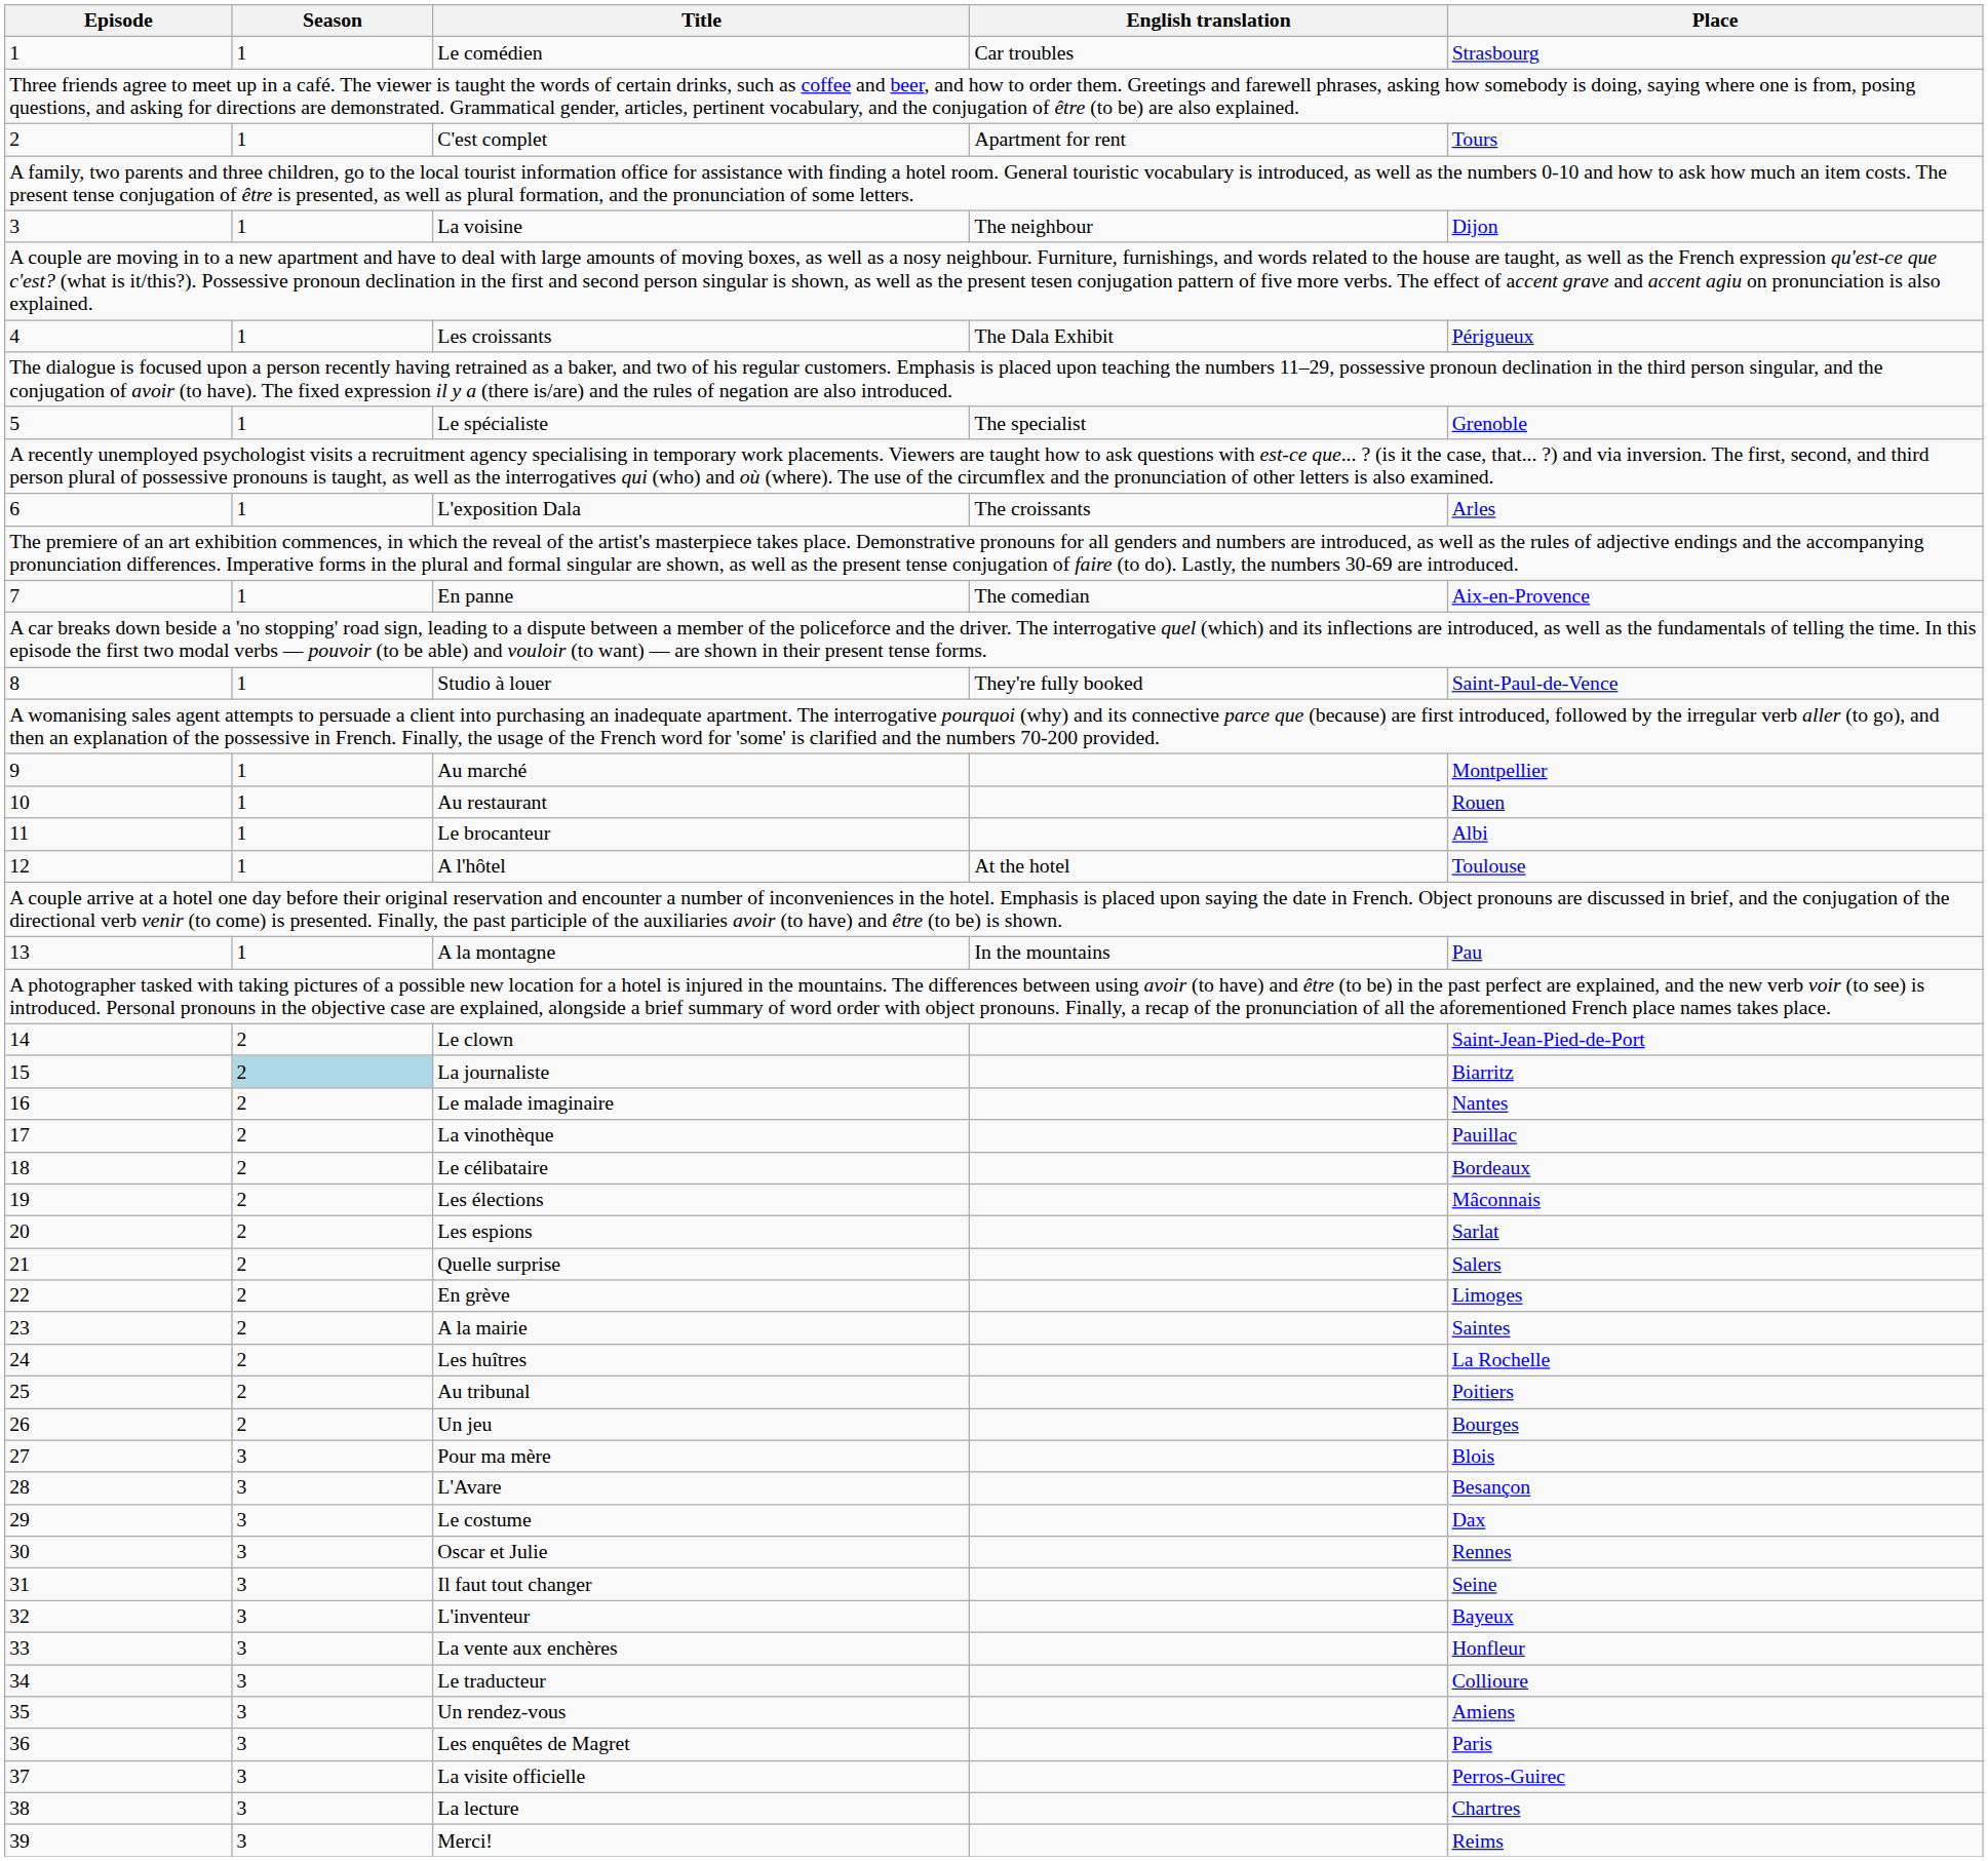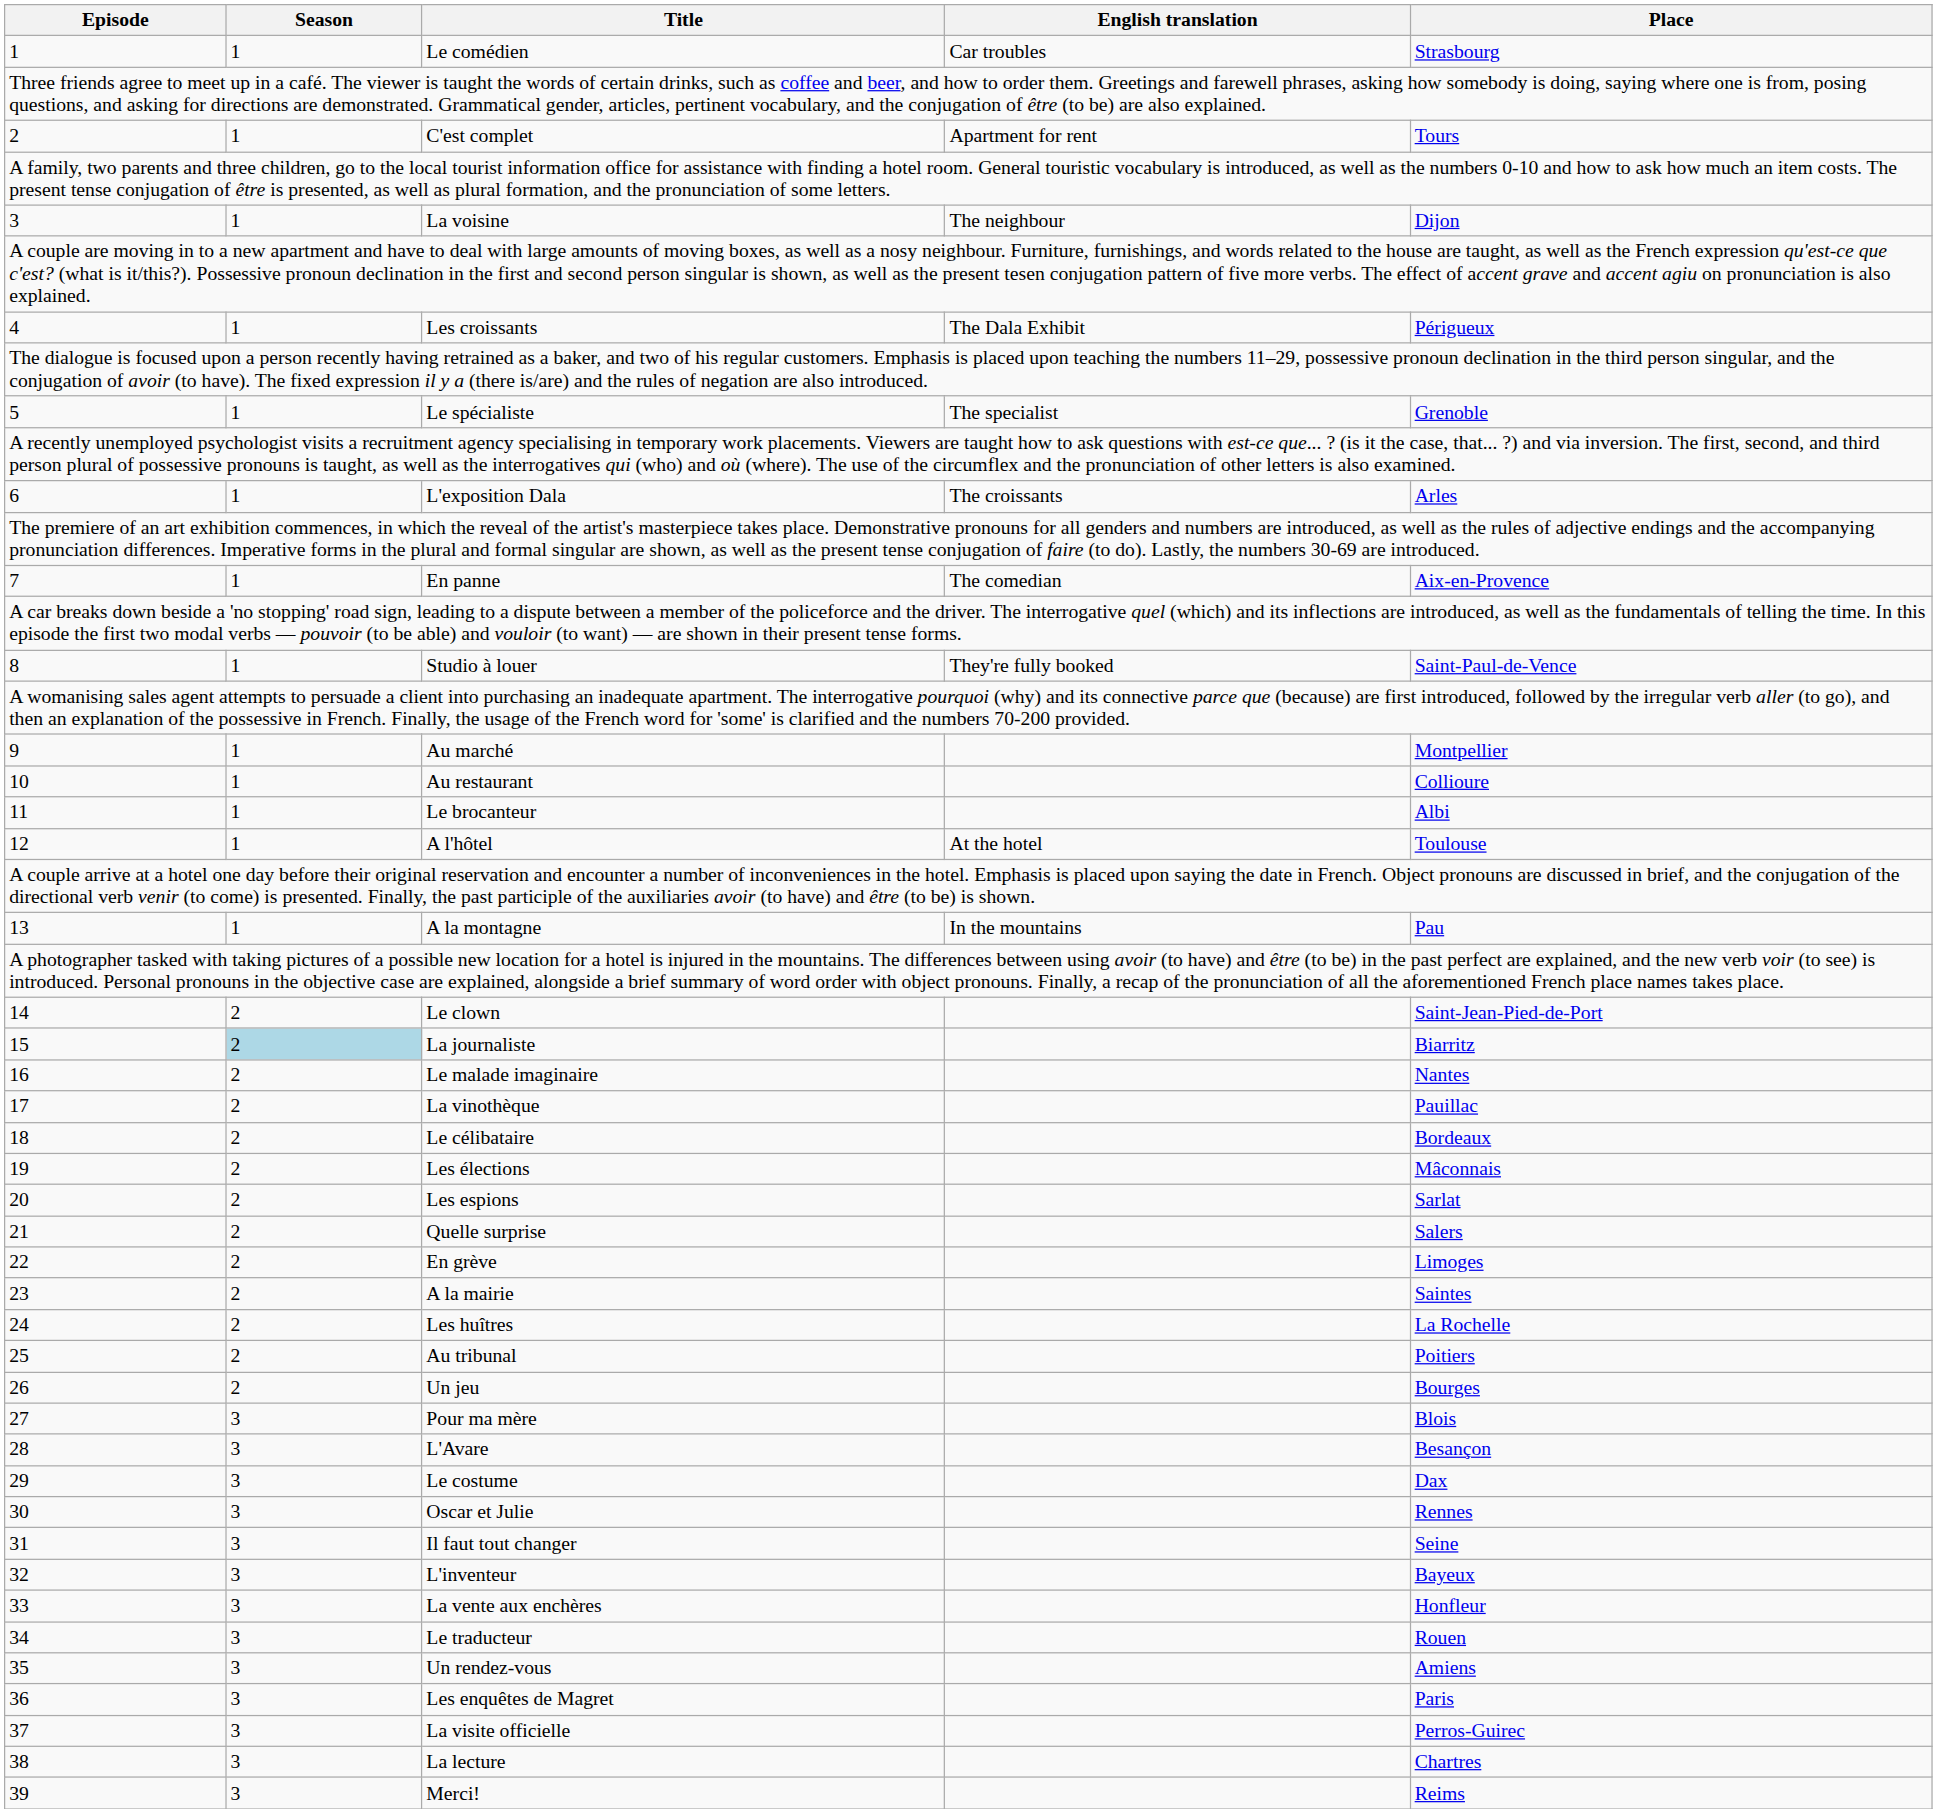 <table class="wikitable">
 <tr>
 <th>Episode</th>
 <th>Season</th>
 <th>Title</th>
 <th>English translation</th>
 <th>Place</th>
 </tr>
 <tr>
 <td>1</td>
 <td>1</td>
 <td>Le comédien</td>
 <td>Car troubles</td>
 <td><a href='#'>Strasbourg</a></td>
 </tr>
 <tr>
 <td colspan="5">Three friends agree to meet up in a café. The viewer is taught the words of certain drinks, such as <a href='#'>coffee</a> and <a href='#'>beer</a>, and how to order them. Greetings and farewell phrases, asking how somebody is doing, saying where one is from, posing questions, and asking for directions are demonstrated. Grammatical gender, articles, pertinent vocabulary, and the conjugation of <em>être</em> (to be) are also explained.</td>
 </tr>
 <tr>
 <td>2</td>
 <td>1</td>
 <td>C'est complet</td>
 <td>Apartment for rent</td>
 <td><a href='#'>Tours</a></td>
 </tr>
 <tr>
 <td colspan="5">A family, two parents and three children, go to the local tourist information office for assistance with finding a hotel room. General touristic vocabulary is introduced, as well as the numbers 0-10 and how to ask how much an item costs. The present tense conjugation of <em>être</em> is presented, as well as plural formation, and the pronunciation of some letters.</td>
 </tr>
 <tr>
 <td>3</td>
 <td>1</td>
 <td>La voisine</td>
 <td>The neighbour</td>
 <td><a href='#'>Dijon</a></td>
 </tr>
 <tr>
 <td colspan="5">A couple are moving in to a new apartment and have to deal with large amounts of moving boxes, as well as a nosy neighbour. Furniture, furnishings, and words related to the house are taught, as well as the French expression <em>qu'est-ce que c'est?</em> (what is it/this?). Possessive pronoun declination in the first and second person singular is shown, as well as the present tesen conjugation pattern of five more verbs. The effect of a<em>ccent grave</em> and <em>accent agiu</em> on pronunciation is also explained.</td>
 </tr>
 <tr>
 <td>4</td>
 <td>1</td>
 <td>Les croissants</td>
 <td>The Dala Exhibit</td>
 <td><a href='#'>Périgueux</a></td>
 </tr>
 <tr>
 <td colspan="5">The dialogue is focused upon a person recently having retrained as a baker, and two of his regular customers. Emphasis is placed upon teaching the numbers 11–29, possessive pronoun declination in the third person singular, and the conjugation of <em>avoir</em> (to have). The fixed expression <em>il y a</em> (there is/are) and the rules of negation are also introduced.</td>
 </tr>
 <tr>
 <td>5</td>
 <td>1</td>
 <td>Le spécialiste</td>
 <td>The specialist</td>
 <td><a href='#'>Grenoble</a></td>
 </tr>
 <tr>
 <td colspan="5">A recently unemployed psychologist visits a recruitment agency specialising in temporary work placements. Viewers are taught how to ask questions with <em>est-ce que</em>... ? (is it the case, that... ?) and via inversion. The first, second, and third person plural of possessive pronouns is taught, as well as the interrogatives <em>qui</em> (who) and <em>où</em> (where). The use of the circumflex and the pronunciation of other letters is also examined.</td>
 </tr>
 <tr>
 <td>6</td>
 <td>1</td>
 <td>L'exposition Dala</td>
 <td>The croissants</td>
 <td><a href='#'>Arles</a></td>
 </tr>
 <tr>
 <td colspan="5">The premiere of an art exhibition commences, in which the reveal of the artist's masterpiece takes place. Demonstrative pronouns for all genders and numbers are introduced, as well as the rules of adjective endings and the accompanying pronunciation differences. Imperative forms in the plural and formal singular are shown, as well as the present tense conjugation of <em>faire</em> (to do). Lastly, the numbers 30-69 are introduced.</td>
 </tr>
 <tr>
 <td>7</td>
 <td>1</td>
 <td>En panne</td>
 <td>The comedian</td>
 <td><a href='#'>Aix-en-Provence</a></td>
 </tr>
 <tr>
 <td colspan="5">A car breaks down beside a 'no stopping' road sign, leading to a dispute between a member of the policeforce and the driver. The interrogative <em>quel</em> (which) and its inflections are introduced, as well as the fundamentals of telling the time. In this episode the first two modal verbs — <em>pouvoir</em> (to be able) and <em>vouloir</em> (to want) — are shown in their present tense forms.</td>
 </tr>
 <tr>
 <td>8</td>
 <td>1</td>
 <td>Studio à louer</td>
 <td>They're fully booked</td>
 <td><a href='#'>Saint-Paul-de-Vence</a></td>
 </tr>
 <tr>
 <td colspan="5">A womanising sales agent attempts to persuade a client into purchasing an inadequate apartment. The interrogative <em>pourquoi</em> (why) and its connective <em>parce que</em> (because) are first introduced, followed by the irregular verb <em>aller</em> (to go), and then an explanation of the possessive in French. Finally, the usage of the French word for 'some' is clarified and the numbers 70-200 provided.</td>
 </tr>
 <tr>
 <td>9</td>
 <td>1</td>
 <td>Au marché</td>
 <td></td>
 <td><a href='#'>Montpellier</a></td>
 </tr>
 <tr>
 <td>10</td>
 <td>1</td>
 <td>Au restaurant</td>
 <td></td>
-<td><a href='#'>Rouen</a></td>
+<td><a href='#'>Collioure</a></td>
 </tr>
 <tr>
 <td>11</td>
 <td>1</td>
 <td>Le brocanteur</td>
 <td></td>
 <td><a href='#'>Albi</a></td>
 </tr>
 <tr>
 <td>12</td>
 <td>1</td>
 <td>A l'hôtel</td>
 <td>At the hotel</td>
 <td><a href='#'>Toulouse</a></td>
 </tr>
 <tr>
 <td colspan="5">A couple arrive at a hotel one day before their original reservation and encounter a number of inconveniences in the hotel. Emphasis is placed upon saying the date in French. Object pronouns are discussed in brief, and the conjugation of the directional verb <em>venir</em> (to come) is presented. Finally, the past participle of the auxiliaries <em>avoir</em> (to have) and <em>être</em> (to be) is shown.</td>
 </tr>
 <tr>
 <td>13</td>
 <td>1</td>
 <td>A la montagne</td>
 <td>In the mountains</td>
 <td><a href='#'>Pau</a></td>
 </tr>
 <tr>
 <td colspan="5">A photographer tasked with taking pictures of a possible new location for a hotel is injured in the mountains. The differences between using <em>avoir</em> (to have) and <em>être</em> (to be) in the past perfect are explained, and the new verb <em>voir</em> (to see) is introduced. Personal pronouns in the objective case are explained, alongside a brief summary of word order with object pronouns. Finally, a recap of the pronunciation of all the aforementioned French place names takes place.</td>
 </tr>
 <tr>
 <td>14</td>
 <td>2</td>
 <td>Le clown</td>
 <td></td>
 <td><a href='#'>Saint-Jean-Pied-de-Port</a></td>
 </tr>
 <tr>
 <td>15</td>
 <td style="background: lightblue;">2</td>
 <td>La journaliste</td>
 <td></td>
 <td><a href='#'>Biarritz</a></td>
 </tr>
 <tr>
 <td>16</td>
 <td>2</td>
 <td>Le malade imaginaire</td>
 <td></td>
 <td><a href='#'>Nantes</a></td>
 </tr>
 <tr>
 <td>17</td>
 <td>2</td>
 <td>La vinothèque</td>
 <td></td>
 <td><a href='#'>Pauillac</a></td>
 </tr>
 <tr>
 <td>18</td>
 <td>2</td>
 <td>Le célibataire</td>
 <td></td>
 <td><a href='#'>Bordeaux</a></td>
 </tr>
 <tr>
 <td>19</td>
 <td>2</td>
 <td>Les élections</td>
 <td></td>
 <td><a href='#'>Mâconnais</a></td>
 </tr>
 <tr>
 <td>20</td>
 <td>2</td>
 <td>Les espions</td>
 <td></td>
 <td><a href='#'>Sarlat</a></td>
 </tr>
 <tr>
 <td>21</td>
 <td>2</td>
 <td>Quelle surprise</td>
 <td></td>
 <td><a href='#'>Salers</a></td>
 </tr>
 <tr>
 <td>22</td>
 <td>2</td>
 <td>En grève</td>
 <td></td>
 <td><a href='#'>Limoges</a></td>
 </tr>
 <tr>
 <td>23</td>
 <td>2</td>
 <td>A la mairie</td>
 <td></td>
 <td><a href='#'>Saintes</a></td>
 </tr>
 <tr>
 <td>24</td>
 <td>2</td>
 <td>Les huîtres</td>
 <td></td>
 <td><a href='#'>La Rochelle</a></td>
 </tr>
 <tr>
 <td>25</td>
 <td>2</td>
 <td>Au tribunal</td>
 <td></td>
 <td><a href='#'>Poitiers</a></td>
 </tr>
 <tr>
 <td>26</td>
 <td>2</td>
 <td>Un jeu</td>
 <td></td>
 <td><a href='#'>Bourges</a></td>
 </tr>
 <tr>
 <td>27</td>
 <td>3</td>
 <td>Pour ma mère</td>
 <td></td>
 <td><a href='#'>Blois</a></td>
 </tr>
 <tr>
 <td>28</td>
 <td>3</td>
 <td>L'Avare</td>
 <td></td>
 <td><a href='#'>Besançon</a></td>
 </tr>
 <tr>
 <td>29</td>
 <td>3</td>
 <td>Le costume</td>
 <td></td>
 <td><a href='#'>Dax</a></td>
 </tr>
 <tr>
 <td>30</td>
 <td>3</td>
 <td>Oscar et Julie</td>
 <td></td>
 <td><a href='#'>Rennes</a></td>
 </tr>
 <tr>
 <td>31</td>
 <td>3</td>
 <td>Il faut tout changer</td>
 <td></td>
 <td><a href='#'>Seine</a></td>
 </tr>
 <tr>
 <td>32</td>
 <td>3</td>
 <td>L'inventeur</td>
 <td></td>
 <td><a href='#'>Bayeux</a></td>
 </tr>
 <tr>
 <td>33</td>
 <td>3</td>
 <td>La vente aux enchères</td>
 <td></td>
 <td><a href='#'>Honfleur</a></td>
 </tr>
 <tr>
 <td>34</td>
 <td>3</td>
 <td>Le traducteur</td>
 <td></td>
-<td><a href='#'>Collioure</a></td>
+<td><a href='#'>Rouen</a></td>
 </tr>
 <tr>
 <td>35</td>
 <td>3</td>
 <td>Un rendez-vous</td>
 <td></td>
 <td><a href='#'>Amiens</a></td>
 </tr>
 <tr>
 <td>36</td>
 <td>3</td>
 <td>Les enquêtes de Magret</td>
 <td></td>
 <td><a href='#'>Paris</a></td>
 </tr>
 <tr>
 <td>37</td>
 <td>3</td>
 <td>La visite officielle</td>
 <td></td>
 <td><a href='#'>Perros-Guirec</a></td>
 </tr>
 <tr>
 <td>38</td>
 <td>3</td>
 <td>La lecture</td>
 <td></td>
 <td><a href='#'>Chartres</a></td>
 </tr>
 <tr>
 <td>39</td>
 <td>3</td>
 <td>Merci!</td>
 <td></td>
 <td><a href='#'>Reims</a></td>
 </tr>
 </table>
